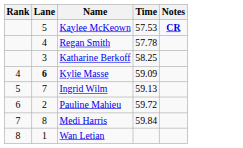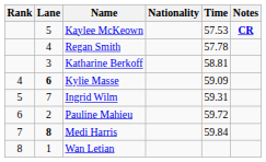 <table class="wikitable sortable" style="text-align:center">
 <tr>
 <th>Rank</th>
 <th>Lane</th>
 <th>Name</th>
+<th>Nationality</th>
 <th>Time</th>
 <th>Notes</th>
 </tr>
 <tr>
 <td></td>
 <td>5</td>
 <td align=left><a href='#'>Kaylee McKeown</a></td>
+<td align=left></td>
 <td>57.53</td>
 <td><strong><a href='#'>CR</a></strong></td>
 </tr>
 <tr>
 <td></td>
 <td>4</td>
 <td align=left><a href='#'>Regan Smith</a></td>
+<td align=left></td>
 <td>57.78</td>
 <td></td>
 </tr>
 <tr>
 <td></td>
 <td>3</td>
 <td align=left><a href='#'>Katharine Berkoff</a></td>
-<td>58.25</td>
+<td align=left></td>
+<td>58.81</td>
 <td></td>
 </tr>
 <tr>
 <td>4</td>
 <td><strong>6</strong></td>
 <td align=left><a href='#'>Kylie Masse</a></td>
+<td align=left></td>
 <td>59.09</td>
 <td></td>
 </tr>
 <tr>
 <td>5</td>
 <td>7</td>
 <td align=left><a href='#'>Ingrid Wilm</a></td>
-<td>59.13</td>
+<td align=left></td>
+<td>59.31</td>
 <td></td>
 </tr>
 <tr>
 <td>6</td>
 <td>2</td>
 <td align=left><a href='#'>Pauline Mahieu</a></td>
+<td align=left></td>
 <td>59.72</td>
 <td></td>
 </tr>
 <tr>
 <td>7</td>
-<td>8</td>
+<td><strong>8</strong></td>
 <td align=left><a href='#'>Medi Harris</a></td>
+<td align=left></td>
 <td>59.84</td>
 <td></td>
 </tr>
 <tr>
 <td>8</td>
 <td>1</td>
 <td align=left><a href='#'>Wan Letian</a></td>
+<td align=left></td>
 <td></td>
 <td></td>
 </tr>
 </table>
